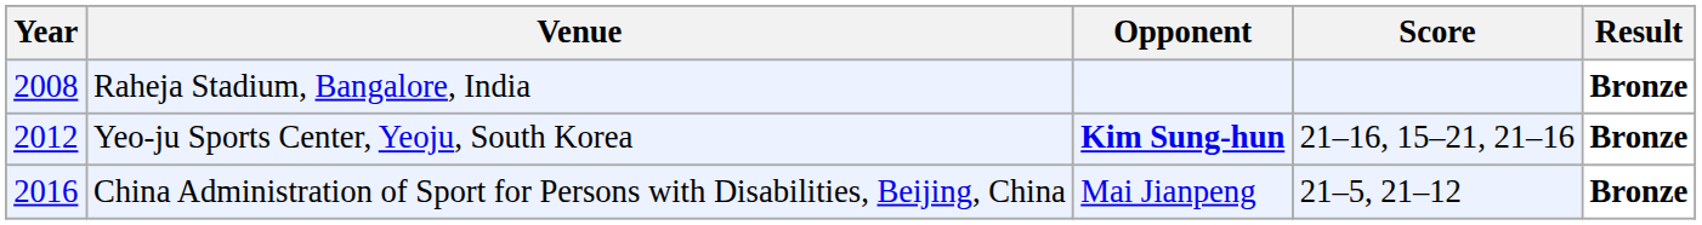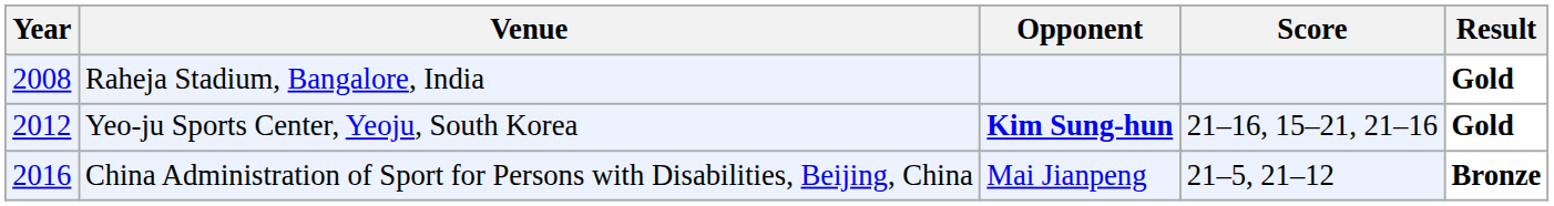 <table class="sortable wikitable" style="font-size: 90%;">
 <tr>
 <th>Year</th>
 <th>Venue</th>
 <th>Opponent</th>
 <th>Score</th>
 <th>Result</th>
 </tr>
 <tr style="background:#ECF2FF">
 <td align="center"><a href='#'>2008</a></td>
 <td align="left">Raheja Stadium, <a href='#'>Bangalore</a>, India</td>
 <td align="left"></td>
 <td align="left"></td>
-<td style="text-align:left; background:white"> <strong>Bronze</strong></td>
+<td style="text-align:left; background:white"> <strong>Gold</strong></td>
 </tr>
 <tr style="background:#ECF2FF">
 <td align="center"><a href='#'>2012</a></td>
 <td align="left">Yeo-ju Sports Center, <a href='#'>Yeoju</a>, South Korea</td>
 <td align="left"><strong> <a href='#'>Kim Sung-hun</a></strong></td>
 <td align="left">21–16, 15–21, 21–16</td>
-<td style="text-align:left; background:white"> <strong>Bronze</strong></td>
+<td style="text-align:left; background:white"> <strong>Gold</strong></td>
 </tr>
 <tr style="background:#ECF2FF">
 <td align="center"><a href='#'>2016</a></td>
 <td align="left">China Administration of Sport for Persons with Disabilities, <a href='#'>Beijing</a>, China</td>
 <td align="left"> <a href='#'>Mai Jianpeng</a></td>
 <td align="left">21–5, 21–12</td>
 <td style="text-align:left; background:white"> <strong>Bronze</strong></td>
 </tr>
 </table>
